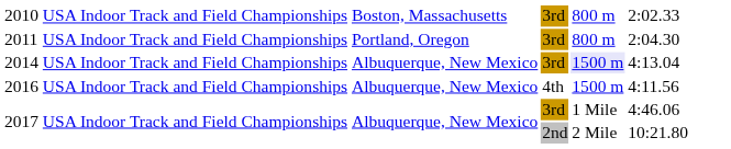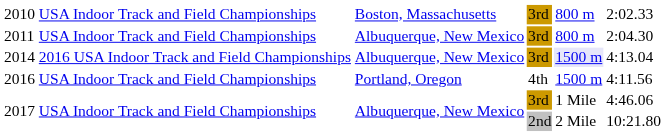 <table>
 <tr>
 <td>2010</td>
 <td><a href='#'>USA Indoor Track and Field Championships</a></td>
 <td><a href='#'>Boston, Massachusetts</a></td>
 <td bgcolor=cc9900>3rd</td>
 <td><a href='#'>800 m</a></td>
 <td>2:02.33</td>
 </tr>
 <tr>
 <td>2011</td>
 <td><a href='#'>USA Indoor Track and Field Championships</a></td>
-<td><a href='#'>Portland, Oregon</a></td>
+<td><a href='#'>Albuquerque, New Mexico</a></td>
 <td bgcolor=cc9900>3rd</td>
 <td><a href='#'>800 m</a></td>
 <td>2:04.30</td>
 </tr>
 <tr>
 <td>2014</td>
-<td><a href='#'>USA Indoor Track and Field Championships</a></td>
+<td><a href='#'>2016 USA Indoor Track and Field Championships</a></td>
 <td><a href='#'>Albuquerque, New Mexico</a></td>
 <td bgcolor=cc9900>3rd</td>
 <td style="background: lavender;"><a href='#'>1500 m</a></td>
 <td>4:13.04</td>
 </tr>
 <tr>
 <td>2016</td>
 <td><a href='#'>USA Indoor Track and Field Championships</a></td>
-<td><a href='#'>Albuquerque, New Mexico</a></td>
+<td><a href='#'>Portland, Oregon</a></td>
 <td>4th</td>
 <td><a href='#'>1500 m</a></td>
 <td>4:11.56</td>
 </tr>
 <tr>
 <td rowspan=2>2017</td>
 <td rowspan=2><a href='#'>USA Indoor Track and Field Championships</a></td>
 <td rowspan=2><a href='#'>Albuquerque, New Mexico</a></td>
 <td bgcolor=cc9900>3rd</td>
 <td>1 Mile</td>
 <td>4:46.06</td>
 </tr>
 <tr>
 <td bgcolor=silver>2nd</td>
 <td>2 Mile</td>
 <td>10:21.80</td>
 </tr>
 </table>
